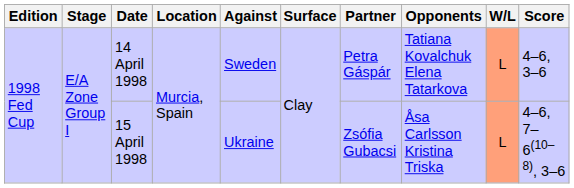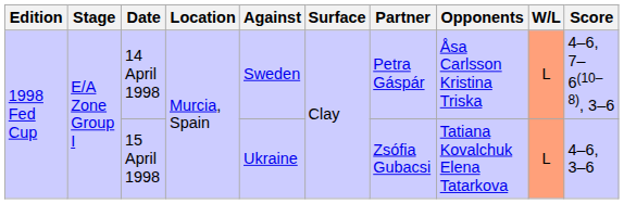 <table class=wikitable style=font-size:97%>
 <tr>
 <th>Edition</th>
 <th>Stage</th>
 <th>Date</th>
 <th>Location</th>
 <th>Against</th>
 <th>Surface</th>
 <th>Partner</th>
 <th>Opponents</th>
 <th>W/L</th>
 <th>Score</th>
 </tr>
 <tr style="background:#ccf;">
 <td rowspan="2"><a href='#'>1998 Fed Cup</a></td>
 <td rowspan="2"><a href='#'>E/A Zone Group I</a></td>
 <td>14 April 1998</td>
 <td rowspan="2"><a href='#'>Murcia</a>, Spain</td>
 <td> <a href='#'>Sweden</a></td>
 <td rowspan="2">Clay</td>
 <td> <a href='#'>Petra Gáspár</a></td>
-<td> <a href='#'>Tatiana Kovalchuk</a> <br>  <a href='#'>Elena Tatarkova</a></td>
+<td> <a href='#'>Åsa Carlsson</a> <br>  <a href='#'>Kristina Triska</a></td>
 <td style="text-align:center; background:#ffa07a;">L</td>
-<td>4–6, 3–6</td>
+<td>4–6, 7–6<sup>(10–8)</sup>, 3–6</td>
 </tr>
 <tr style="background:#ccf;">
 <td>15 April 1998</td>
 <td> <a href='#'>Ukraine</a></td>
 <td> <a href='#'>Zsófia Gubacsi</a></td>
-<td> <a href='#'>Åsa Carlsson</a> <br>  <a href='#'>Kristina Triska</a></td>
+<td> <a href='#'>Tatiana Kovalchuk</a> <br>  <a href='#'>Elena Tatarkova</a></td>
 <td style="text-align:center; background:#ffa07a;">L</td>
-<td>4–6, 7–6<sup>(10–8)</sup>, 3–6</td>
+<td>4–6, 3–6</td>
 </tr>
 </table>
